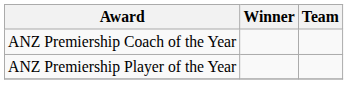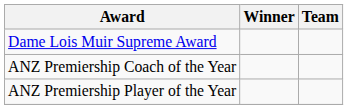 <table class="wikitable collapsible">
 <tr>
 <th>Award</th>
 <th>Winner</th>
 <th>Team</th>
+</tr>
+<tr>
+<td><a href='#'>Dame Lois Muir Supreme Award</a></td>
+<td></td>
+<td></td>
 </tr>
 <tr>
 <td>ANZ Premiership Coach of the Year</td>
 <td></td>
 <td></td>
 </tr>
 <tr>
 <td>ANZ Premiership Player of the Year</td>
 <td></td>
 <td></td>
 </tr>
 <tr>
 </tr>
 </table>
